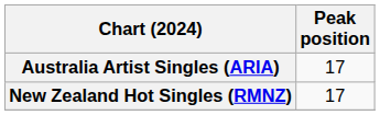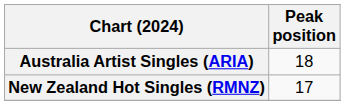 <table class="wikitable sortable plainrowheaders" style="text-align:center">
 <tr>
 <th scope="col">Chart (2024)</th>
 <th scope="col">Peak<br> position</th>
 </tr>
 <tr>
 <th scope="row">Australia Artist Singles (<a href='#'>ARIA</a>)</th>
-<td>17</td>
+<td>18</td>
 </tr>
 <tr>
 <th scope="row">New Zealand Hot Singles (<a href='#'>RMNZ</a>)</th>
 <td>17</td>
 </tr>
 <tr>
 </tr>
 </table>
